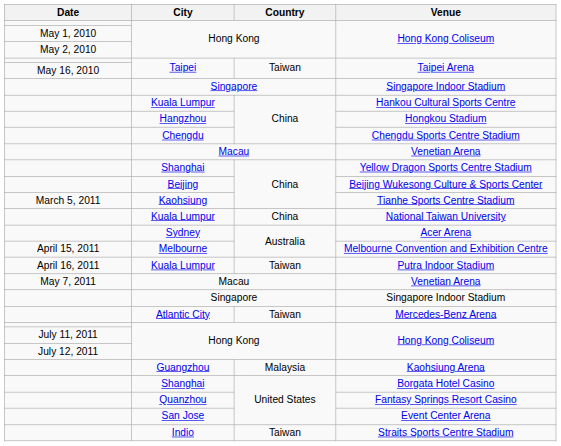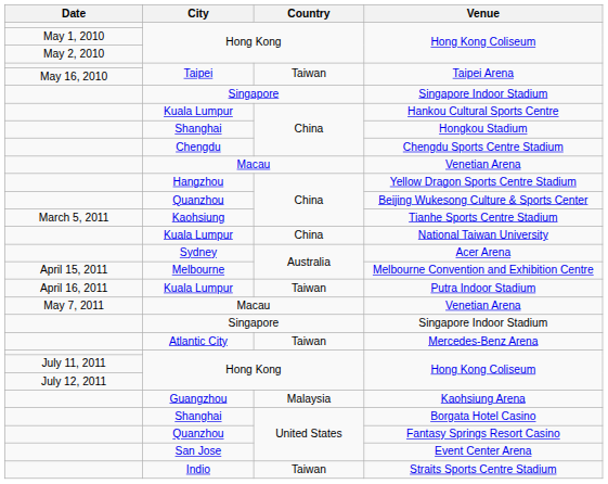 <table class="wikitable" style="text-align:center;">
 <tr>
 <th scope="col" style="width:12em;">Date</th>
 <th scope="col" style="width:9.5em;">City</th>
 <th scope="col" style="width:9.5em;">Country</th>
 <th scope="col" style="width:21em;">Venue</th>
 </tr>
 <tr>
 <td></td>
 <td colspan="2" rowspan="3">Hong Kong</td>
 <td rowspan="3"><a href='#'>Hong Kong Coliseum</a></td>
 </tr>
 <tr>
 <td>May 1, 2010</td>
 </tr>
 <tr>
 <td>May 2, 2010</td>
 </tr>
 <tr>
 <td></td>
 <td rowspan="2"><a href='#'>Taipei</a></td>
 <td rowspan="2">Taiwan</td>
 <td rowspan="2"><a href='#'>Taipei Arena</a></td>
 </tr>
 <tr>
 <td>May 16, 2010</td>
 </tr>
 <tr>
 <td></td>
 <td colspan="2"><a href='#'>Singapore</a></td>
 <td><a href='#'>Singapore Indoor Stadium</a></td>
 </tr>
 <tr>
 <td></td>
 <td><a href='#'>Kuala Lumpur</a></td>
 <td rowspan="3">China</td>
 <td><a href='#'>Hankou Cultural Sports Centre</a></td>
 </tr>
 <tr>
 <td></td>
-<td><a href='#'>Hangzhou</a></td>
+<td><a href='#'>Shanghai</a></td>
 <td><a href='#'>Hongkou Stadium</a></td>
 </tr>
 <tr>
 <td></td>
 <td><a href='#'>Chengdu</a></td>
 <td><a href='#'>Chengdu Sports Centre Stadium</a></td>
 </tr>
 <tr>
 <td></td>
 <td colspan="2"><a href='#'>Macau</a></td>
 <td><a href='#'>Venetian Arena</a></td>
 </tr>
 <tr>
 <td></td>
-<td><a href='#'>Shanghai</a></td>
+<td><a href='#'>Hangzhou</a></td>
 <td rowspan="3">China</td>
 <td><a href='#'>Yellow Dragon Sports Centre Stadium</a></td>
 </tr>
 <tr>
 <td></td>
-<td><a href='#'>Beijing</a></td>
+<td><a href='#'>Quanzhou</a></td>
 <td><a href='#'>Beijing Wukesong Culture & Sports Center</a></td>
 </tr>
 <tr>
 <td>March 5, 2011</td>
 <td><a href='#'>Kaohsiung</a></td>
 <td><a href='#'>Tianhe Sports Centre Stadium</a></td>
 </tr>
 <tr>
 <td></td>
 <td><a href='#'>Kuala Lumpur</a></td>
 <td>China</td>
 <td><a href='#'>National Taiwan University</a></td>
 </tr>
 <tr>
 <td></td>
 <td><a href='#'>Sydney</a></td>
 <td rowspan="2">Australia</td>
 <td><a href='#'>Acer Arena</a></td>
 </tr>
 <tr>
 <td>April 15, 2011</td>
 <td><a href='#'>Melbourne</a></td>
 <td><a href='#'>Melbourne Convention and Exhibition Centre</a></td>
 </tr>
 <tr>
 <td>April 16, 2011</td>
 <td><a href='#'>Kuala Lumpur</a></td>
 <td>Taiwan</td>
 <td><a href='#'>Putra Indoor Stadium</a></td>
 </tr>
 <tr>
 <td>May 7, 2011</td>
 <td colspan="2">Macau</td>
 <td><a href='#'>Venetian Arena</a></td>
 </tr>
 <tr>
 <td></td>
 <td colspan="2">Singapore</td>
 <td>Singapore Indoor Stadium</td>
 </tr>
 <tr>
 <td></td>
 <td><a href='#'>Atlantic City</a></td>
 <td>Taiwan</td>
 <td><a href='#'>Mercedes-Benz Arena</a></td>
 </tr>
 <tr>
 <td></td>
 <td colspan="2" rowspan="3">Hong Kong</td>
 <td rowspan="3"><a href='#'>Hong Kong Coliseum</a></td>
 </tr>
 <tr>
 <td>July 11, 2011</td>
 </tr>
 <tr>
 <td>July 12, 2011</td>
 </tr>
 <tr>
 <td></td>
 <td><a href='#'>Guangzhou</a></td>
 <td>Malaysia</td>
 <td><a href='#'>Kaohsiung Arena</a></td>
 </tr>
 <tr>
 <td></td>
 <td><a href='#'>Shanghai</a></td>
 <td rowspan="3">United States</td>
 <td><a href='#'>Borgata Hotel Casino</a></td>
 </tr>
 <tr>
 <td></td>
 <td><a href='#'>Quanzhou</a></td>
 <td><a href='#'>Fantasy Springs Resort Casino</a></td>
 </tr>
 <tr>
 <td></td>
 <td><a href='#'>San Jose</a></td>
 <td><a href='#'>Event Center Arena</a></td>
 </tr>
 <tr>
 <td></td>
 <td><a href='#'>Indio</a></td>
 <td>Taiwan</td>
 <td><a href='#'>Straits Sports Centre Stadium</a></td>
 </tr>
 </table>
